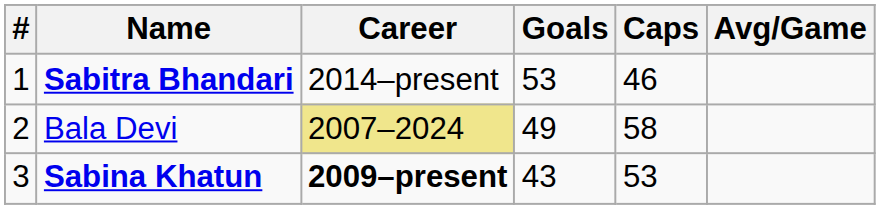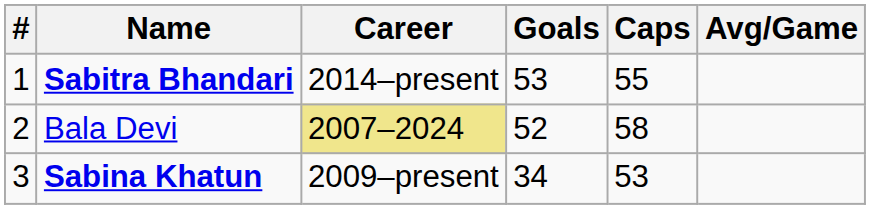 <table class="wikitable";>
 <tr>
 <th>#</th>
 <th>Name</th>
 <th>Career</th>
 <th>Goals</th>
 <th>Caps</th>
 <th>Avg/Game</th>
 </tr>
 <tr>
 <td>1</td>
 <td> <strong><a href='#'>Sabitra Bhandari</a></strong></td>
 <td>2014–present</td>
 <td>53</td>
-<td>46</td>
+<td>55</td>
 <td></td>
 </tr>
 <tr>
 <td>2</td>
 <td> <a href='#'>Bala Devi</a></td>
 <td style="background: khaki;">2007–2024</td>
-<td>49</td>
+<td>52</td>
 <td>58</td>
 <td></td>
 </tr>
 <tr>
 <td>3</td>
 <td> <strong><a href='#'>Sabina Khatun</a></strong></td>
-<td><strong>2009–present</strong></td>
-<td>43</td>
+<td>2009–present</td>
+<td>34</td>
 <td>53</td>
 <td></td>
 </tr>
 </table>
